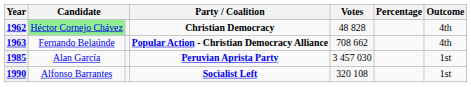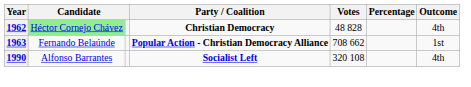 <table class="wikitable" style="text-align:center">
 <tr>
 <th>Year</th>
 <th colspan="2">Candidate</th>
 <th>Party / Coalition</th>
 <th>Votes</th>
 <th>Percentage</th>
 <th>Outcome</th>
 </tr>
 <tr>
 <th><a href='#'>1962</a></th>
 <td style="background: lightgreen;"><a href='#'>Héctor Cornejo Chávez</a></td>
 <td></td>
 <td><strong>Christian Democracy</strong></td>
 <td>48 828</td>
 <td></td>
 <td>4th</td>
 </tr>
 <tr>
 <th><a href='#'>1963</a></th>
 <td><a href='#'>Fernando Belaúnde</a></td>
 <td></td>
 <td><strong><a href='#'>Popular Action</a> - Christian Democracy Alliance</strong></td>
 <td>708 662</td>
 <td></td>
-<td>4th</td>
-</tr>
-<tr>
-<th><a href='#'>1985</a></th>
-<td><a href='#'>Alan García</a></td>
-<td></td>
-<td><strong><a href='#'>Peruvian Aprista Party</a></strong></td>
-<td>3 457 030</td>
-<td></td>
 <td>1st</td>
 </tr>
 <tr>
 <th><a href='#'>1990</a></th>
 <td><a href='#'>Alfonso Barrantes</a></td>
 <td></td>
 <td><strong><a href='#'>Socialist Left</a></strong></td>
 <td>320 108</td>
 <td></td>
-<td>1st</td>
+<td>4th</td>
 </tr>
 </table>
